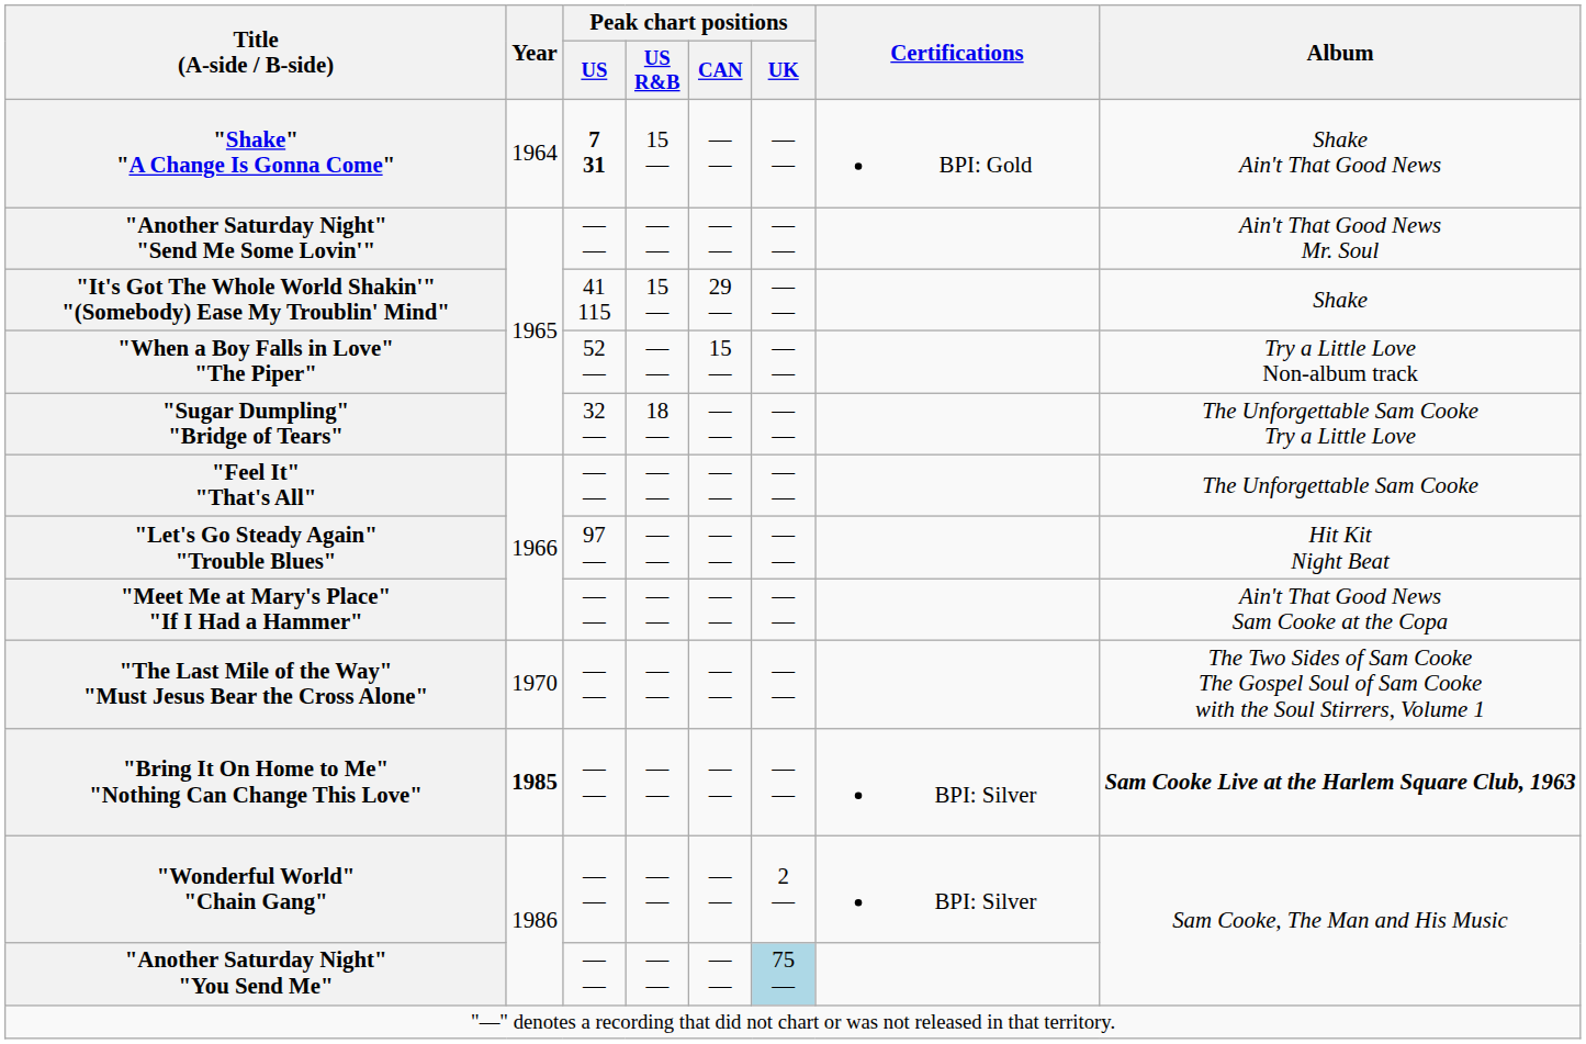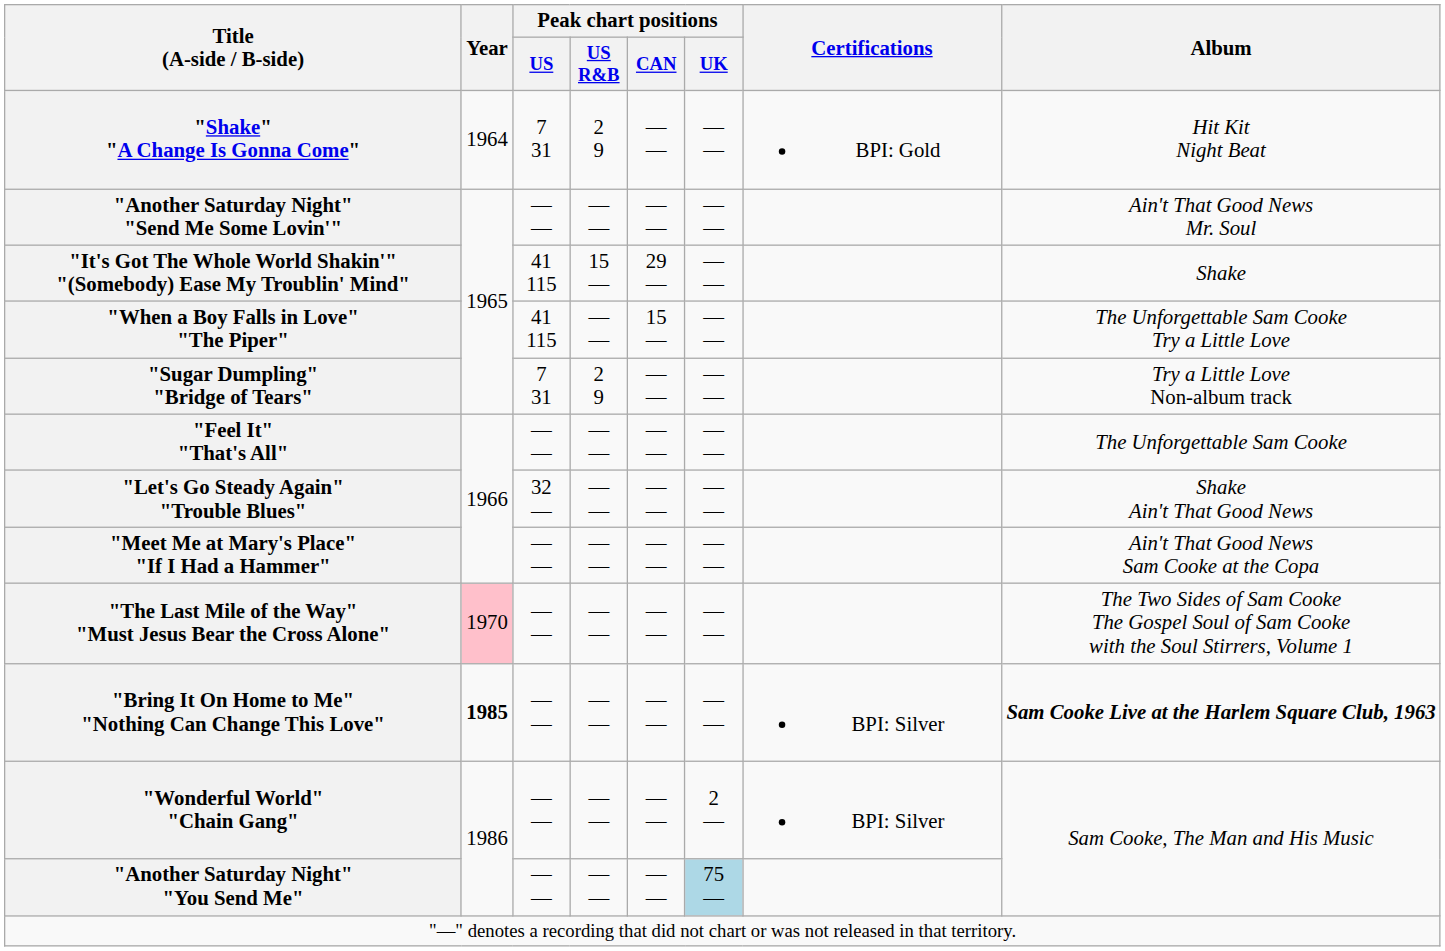 <table class="wikitable plainrowheaders" style="text-align:center;">
 <tr>
 <th scope="col" rowspan="2" style="width:21.5em;">Title<br><span>(A-side / B-side)</span></th>
 <th scope="col" rowspan="2">Year</th>
 <th scope="col" colspan="4">Peak chart positions</th>
 <th scope="col" rowspan="2" style="width:12em;"><a href='#'>Certifications</a></th>
 <th scope="col" rowspan="2">Album</th>
 </tr>
 <tr>
 <th scope="col" style="width:2.6em;font-size:90%;"><a href='#'>US</a><br></th>
 <th scope="col" style="width:2.6em;font-size:90%;"><a href='#'>US R&B</a><br></th>
 <th scope="col" style="width:2.6em;font-size:90%;"><a href='#'>CAN</a><br></th>
 <th scope="col" style="width:2.6em;font-size:90%;"><a href='#'>UK</a><br></th>
 </tr>
 <tr>
 <th scope="row">"<a href='#'>Shake</a>"<br>"<a href='#'>A Change Is Gonna Come</a>"</th>
 <td>1964</td>
-<td><strong>7<br>31</strong></td>
-<td>15<br>—</td>
+<td>7<br>31</td>
+<td>2<br>9</td>
 <td>— <br>—</td>
 <td>—<br>—</td>
 <td><br><ul><li>BPI: Gold</li></ul></td>
-<td><em>Shake</em><br><em>Ain't That Good News</em></td>
+<td><em>Hit Kit</em><br><em>Night Beat</em></td>
 </tr>
 <tr>
 <th scope="row">"Another Saturday Night"<br>"Send Me Some Lovin'"</th>
 <td rowspan="4">1965</td>
 <td>—<br>—</td>
 <td>— <br>—</td>
 <td>— <br>—</td>
 <td>— <br>—</td>
 <td></td>
 <td><em>Ain't That Good News</em><br><em>Mr. Soul</em></td>
 </tr>
 <tr>
 <th scope="row">"It's Got The Whole World Shakin'"<br>"(Somebody) Ease My Troublin' Mind"</th>
 <td>41<br>115</td>
 <td>15<br>—</td>
 <td>29<br>—</td>
 <td>—<br>—</td>
 <td></td>
 <td><em>Shake</em></td>
 </tr>
 <tr>
 <th scope="row">"When a Boy Falls in Love"<br>"The Piper"</th>
-<td>52<br>—</td>
+<td>41<br>115</td>
 <td>—<br>—</td>
 <td>15<br>—</td>
 <td>—<br>—</td>
 <td></td>
-<td><em>Try a Little Love</em><br>Non-album track</td>
+<td><em>The Unforgettable Sam Cooke</em><br><em>Try a Little Love</em></td>
 </tr>
 <tr>
 <th scope="row">"Sugar Dumpling"<br>"Bridge of Tears"</th>
-<td>32<br>—</td>
-<td>18<br>—</td>
+<td>7<br>31</td>
+<td>2<br>9</td>
 <td>— <br>—</td>
 <td>—<br>—</td>
 <td></td>
-<td><em>The Unforgettable Sam Cooke</em><br><em>Try a Little Love</em></td>
+<td><em>Try a Little Love</em><br>Non-album track</td>
 </tr>
 <tr>
 <th scope="row">"Feel It"<br>"That's All"</th>
 <td rowspan="3">1966</td>
 <td>—<br>—</td>
 <td>— <br>—</td>
 <td>— <br>—</td>
 <td>— <br>—</td>
 <td></td>
 <td><em>The Unforgettable Sam Cooke</em></td>
 </tr>
 <tr>
 <th scope="row">"Let's Go Steady Again"<br>"Trouble Blues"</th>
-<td>97<br>—</td>
+<td>32<br>—</td>
 <td>—<br>—</td>
 <td>— <br>—</td>
 <td>—<br>—</td>
 <td></td>
-<td><em>Hit Kit</em><br><em>Night Beat</em></td>
+<td><em>Shake</em><br><em>Ain't That Good News</em></td>
 </tr>
 <tr>
 <th scope="row">"Meet Me at Mary's Place"<br>"If I Had a Hammer"</th>
 <td>—<br>—</td>
 <td>—<br>—</td>
 <td>— <br>—</td>
 <td>—<br>—</td>
 <td></td>
 <td><em>Ain't That Good News</em><br><em>Sam Cooke at the Copa</em></td>
 </tr>
 <tr>
 <th scope="row">"The Last Mile of the Way"<br>"Must Jesus Bear the Cross Alone"</th>
-<td>1970</td>
+<td style="background: pink;">1970</td>
 <td>—<br>—</td>
 <td>— <br>—</td>
 <td>— <br>—</td>
 <td>— <br>—</td>
 <td></td>
 <td><em>The Two Sides of Sam Cooke</em><br><em>The Gospel Soul of Sam Cooke<br>with the Soul Stirrers, Volume 1</em></td>
 </tr>
 <tr>
 <th scope="row">"Bring It On Home to Me"<br>"Nothing Can Change This Love"</th>
 <td><strong>1985</strong></td>
 <td>—<br>—</td>
 <td>— <br>—</td>
 <td>— <br>—</td>
 <td>— <br>—</td>
 <td><br><ul><li>BPI: Silver</li></ul></td>
 <td><strong><em>Sam Cooke Live at the Harlem Square Club, 1963</em></strong></td>
 </tr>
 <tr>
 <th scope="row">"Wonderful World"<br>"Chain Gang"</th>
 <td rowspan="2">1986</td>
 <td>—<br>—</td>
 <td>— <br>—</td>
 <td>— <br>—</td>
 <td>2 <br>—</td>
 <td><br><ul><li>BPI: Silver</li></ul></td>
 <td rowspan="2"><em>Sam Cooke, The Man and His Music</em></td>
 </tr>
 <tr>
 <th scope="row">"Another Saturday Night"<br>"You Send Me"</th>
 <td>—<br>—</td>
 <td>— <br>—</td>
 <td>— <br>—</td>
 <td style="background: lightblue;">75 <br>—</td>
 <td></td>
 </tr>
 <tr>
 <td colspan="14" style="font-size:90%">"—" denotes a recording that did not chart or was not released in that territory.</td>
 </tr>
 </table>
